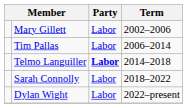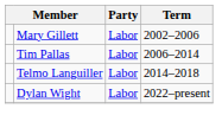 <table class="wikitable">
 <tr>
 <th colspan="2">Member</th>
 <th>Party</th>
 <th>Term</th>
 </tr>
 <tr>
 <td> </td>
 <td><a href='#'>Mary Gillett</a></td>
 <td><a href='#'>Labor</a></td>
 <td>2002–2006</td>
 </tr>
 <tr>
 <td> </td>
 <td><a href='#'>Tim Pallas</a></td>
 <td><a href='#'>Labor</a></td>
 <td>2006–2014</td>
 </tr>
 <tr>
 <td> </td>
 <td><a href='#'>Telmo Languiller</a></td>
-<td><strong><a href='#'>Labor</a></strong></td>
+<td><a href='#'>Labor</a></td>
 <td>2014–2018</td>
-</tr>
-<tr>
-<td> </td>
-<td><a href='#'>Sarah Connolly</a></td>
-<td><a href='#'>Labor</a></td>
-<td>2018–2022</td>
 </tr>
 <tr>
 <td> </td>
 <td><a href='#'>Dylan Wight</a></td>
 <td><a href='#'>Labor</a></td>
 <td>2022–present</td>
 </tr>
 <tr>
 </tr>
 </table>
